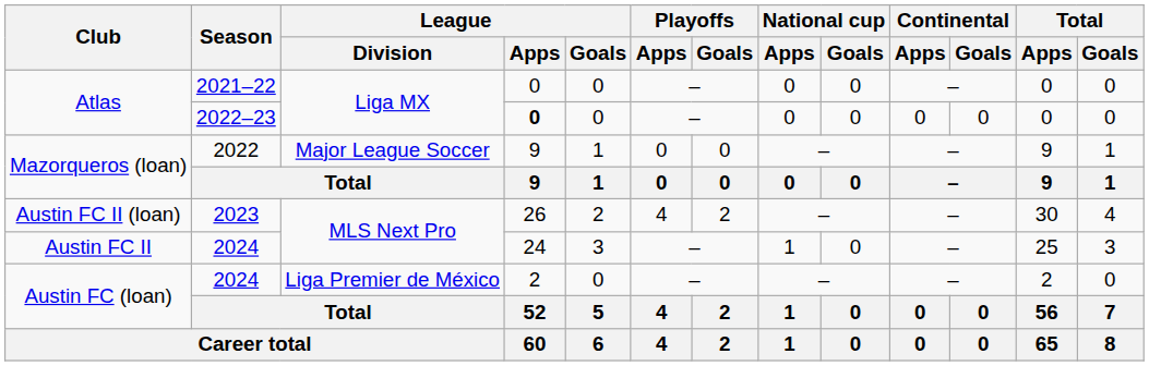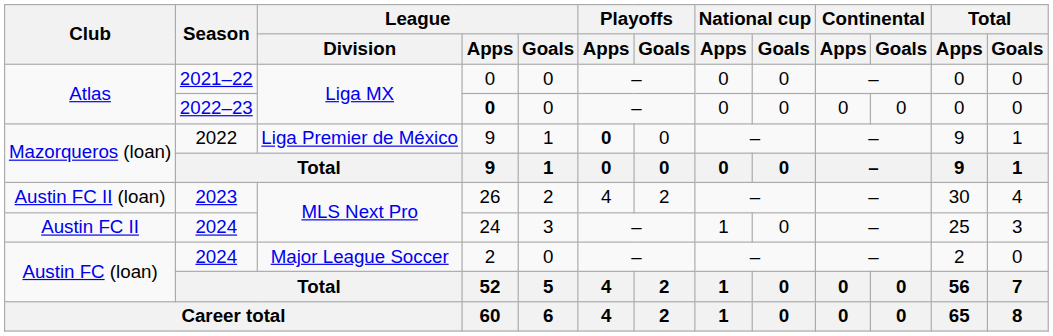 <table class="wikitable" style="text-align:center">
 <tr>
 <th rowspan="2">Club</th>
 <th rowspan="2">Season</th>
 <th colspan=3>League</th>
 <th colspan="2">Playoffs</th>
 <th colspan="2">National cup</th>
 <th colspan="2">Continental</th>
 <th colspan="2">Total</th>
 </tr>
 <tr>
 <th>Division</th>
 <th>Apps</th>
 <th>Goals</th>
 <th>Apps</th>
 <th>Goals</th>
 <th>Apps</th>
 <th>Goals</th>
 <th>Apps</th>
 <th>Goals</th>
 <th>Apps</th>
 <th>Goals</th>
 </tr>
 <tr>
 <td rowspan=2><a href='#'>Atlas</a></td>
 <td><a href='#'>2021–22</a></td>
 <td rowspan=2><a href='#'>Liga MX</a></td>
 <td>0</td>
 <td>0</td>
 <td colspan="2">–</td>
 <td>0</td>
 <td>0</td>
 <td colspan="2">–</td>
 <td>0</td>
 <td>0</td>
 </tr>
 <tr>
 <td><a href='#'>2022–23</a></td>
 <td><strong>0</strong></td>
 <td>0</td>
 <td colspan="2">–</td>
 <td>0</td>
 <td>0</td>
 <td>0</td>
 <td>0</td>
 <td>0</td>
 <td>0</td>
 </tr>
 <tr>
 <td rowspan=2><a href='#'>Mazorqueros</a> (loan)</td>
 <td>2022</td>
-<td><a href='#'>Major League Soccer</a></td>
+<td><a href='#'>Liga Premier de México</a></td>
 <td>9</td>
 <td>1</td>
-<td>0</td>
+<td><strong>0</strong></td>
 <td>0</td>
 <td colspan="2">–</td>
 <td colspan="2">–</td>
 <td>9</td>
 <td>1</td>
 </tr>
 <tr>
 <th colspan="2">Total</th>
 <th>9</th>
 <th>1</th>
 <th>0</th>
 <th>0</th>
 <th>0</th>
 <th>0</th>
 <th colspan="2">–</th>
 <th>9</th>
 <th>1</th>
 </tr>
 <tr>
 <td><a href='#'>Austin FC II</a> (loan)</td>
 <td><a href='#'>2023</a></td>
 <td rowspan=2><a href='#'>MLS Next Pro</a></td>
 <td>26</td>
 <td>2</td>
 <td>4</td>
 <td>2</td>
 <td colspan="2">–</td>
 <td colspan="2">–</td>
 <td>30</td>
 <td>4</td>
 </tr>
 <tr>
 <td><a href='#'>Austin FC II</a></td>
 <td><a href='#'>2024</a></td>
 <td>24</td>
 <td>3</td>
 <td colspan="2">–</td>
 <td>1</td>
 <td>0</td>
 <td colspan="2">–</td>
 <td>25</td>
 <td>3</td>
 </tr>
 <tr>
 <td rowspan=2><a href='#'>Austin FC</a> (loan)</td>
 <td><a href='#'>2024</a></td>
-<td><a href='#'>Liga Premier de México</a></td>
+<td><a href='#'>Major League Soccer</a></td>
 <td>2</td>
 <td>0</td>
 <td colspan="2">–</td>
 <td colspan="2">–</td>
 <td colspan="2">–</td>
 <td>2</td>
 <td>0</td>
 </tr>
 <tr>
 <th colspan="2">Total</th>
 <th>52</th>
 <th>5</th>
 <th>4</th>
 <th>2</th>
 <th>1</th>
 <th>0</th>
 <th>0</th>
 <th>0</th>
 <th>56</th>
 <th>7</th>
 </tr>
 <tr>
 <th colspan="3">Career total</th>
 <th>60</th>
 <th>6</th>
 <th>4</th>
 <th>2</th>
 <th>1</th>
 <th>0</th>
 <th>0</th>
 <th>0</th>
 <th>65</th>
 <th>8</th>
 </tr>
 </table>
